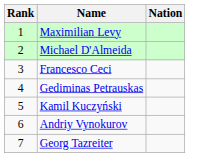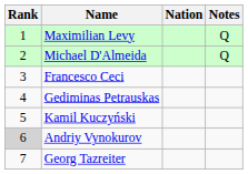 <table class="wikitable sortable" style="text-align:center">
 <tr>
 <th>Rank</th>
 <th>Name</th>
 <th>Nation</th>
+<th>Notes</th>
 </tr>
 <tr bgcolor=ccffcc>
 <td>1</td>
 <td align=left><a href='#'>Maximilian Levy</a></td>
 <td align=left></td>
+<td>Q</td>
 </tr>
 <tr bgcolor=ccffcc>
 <td>2</td>
 <td align=left><a href='#'>Michael D'Almeida</a></td>
 <td align=left></td>
+<td>Q</td>
 </tr>
 <tr>
 <td>3</td>
 <td align=left><a href='#'>Francesco Ceci</a></td>
 <td align=left></td>
+<td></td>
 </tr>
 <tr>
 <td>4</td>
 <td align=left><a href='#'>Gediminas Petrauskas</a></td>
 <td align=left></td>
+<td></td>
 </tr>
 <tr>
 <td>5</td>
 <td align=left><a href='#'>Kamil Kuczyński</a></td>
 <td align=left></td>
+<td></td>
 </tr>
 <tr>
-<td>6</td>
+<td style="background: lightgrey;">6</td>
 <td align=left><a href='#'>Andriy Vynokurov</a></td>
 <td align=left></td>
+<td></td>
 </tr>
 <tr>
 <td>7</td>
 <td align=left><a href='#'>Georg Tazreiter</a></td>
 <td align=left></td>
+<td></td>
 </tr>
 </table>
